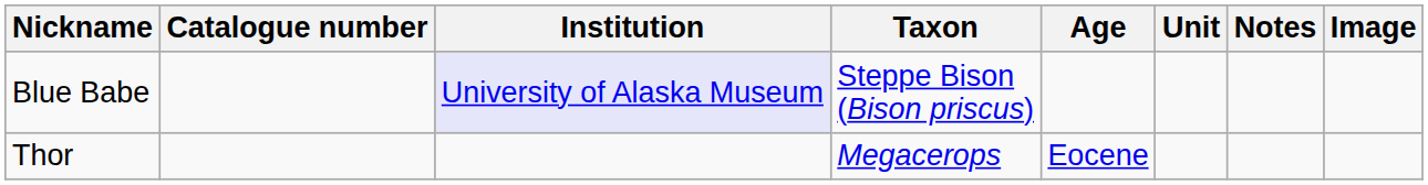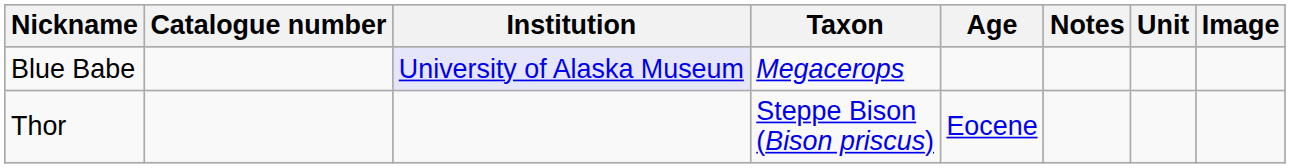 <table class="wikitable">
 <tr>
 <th>Nickname</th>
 <th>Catalogue number</th>
 <th>Institution</th>
 <th>Taxon</th>
 <th>Age</th>
+<th>Notes</th>
 <th>Unit</th>
-<th>Notes</th>
 <th>Image</th>
 </tr>
 <tr>
 <td>Blue Babe</td>
 <td></td>
 <td style="background: lavender;"><a href='#'>University of Alaska Museum</a></td>
-<td><a href='#'>Steppe Bison</a><br><a href='#'>(<em>Bison priscus</em>)</a></td>
+<td><em><a href='#'>Megacerops</a></em></td>
 <td></td>
 <td></td>
 <td></td>
 <td></td>
 </tr>
 <tr>
 <td>Thor</td>
 <td></td>
 <td></td>
-<td><em><a href='#'>Megacerops</a></em></td>
+<td><a href='#'>Steppe Bison</a><br><a href='#'>(<em>Bison priscus</em>)</a></td>
 <td><a href='#'>Eocene</a></td>
 <td></td>
 <td></td>
 <td></td>
 </tr>
 </table>
